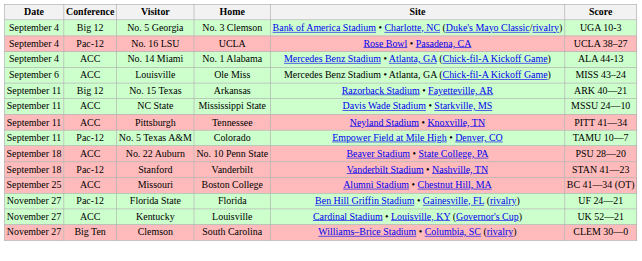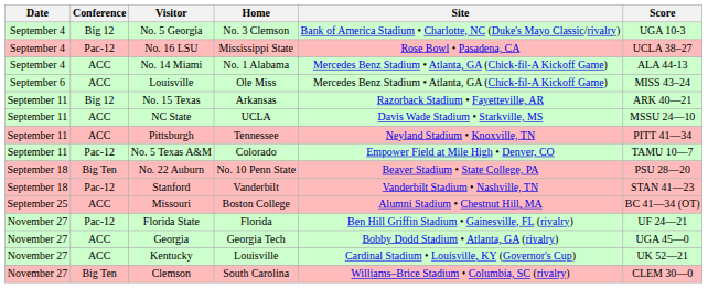 <table class="wikitable" style="text-align:center">
 <tr>
 <th>Date</th>
 <th>Conference</th>
 <th>Visitor</th>
 <th>Home</th>
 <th>Site</th>
 <th>Score</th>
 </tr>
 <tr style="background:#ccffcc;">
 <td>September 4</td>
 <td>Big 12</td>
 <td>No. 5 Georgia</td>
 <td>No. 3 Clemson</td>
 <td><a href='#'>Bank of America Stadium</a> • <a href='#'>Charlotte, NC</a> (<a href='#'>Duke's Mayo Classic</a>/<a href='#'>rivalry</a>)</td>
 <td>UGA 10-3</td>
 </tr>
 <tr style="background:#fbb;">
 <td>September 4</td>
 <td>Pac-12</td>
 <td>No. 16 LSU</td>
-<td>UCLA</td>
+<td>Mississippi State</td>
 <td><a href='#'>Rose Bowl</a> • <a href='#'>Pasadena, CA</a></td>
 <td>UCLA 38–27</td>
 </tr>
 <tr style="background:#ccffcc;">
 <td>September 4</td>
 <td>ACC</td>
 <td>No. 14 Miami</td>
 <td>No. 1 Alabama</td>
 <td><a href='#'>Mercedes Benz Stadium</a> • <a href='#'>Atlanta, GA</a> (<a href='#'>Chick-fil-A Kickoff Game</a>)</td>
 <td>ALA 44-13</td>
 </tr>
 <tr style="background:#ccffcc;">
 <td>September 6</td>
 <td>ACC</td>
 <td>Louisville</td>
 <td>Ole Miss</td>
 <td>Mercedes Benz Stadium • Atlanta, GA (<a href='#'>Chick-fil-A Kickoff Game</a>)</td>
 <td>MISS 43–24</td>
 </tr>
 <tr style="background:#ccffcc;">
 <td>September 11</td>
 <td>Big 12</td>
 <td>No. 15 Texas</td>
 <td>Arkansas</td>
 <td><a href='#'>Razorback Stadium</a> • <a href='#'>Fayetteville, AR</a></td>
 <td>ARK 40—21</td>
 </tr>
 <tr style="background:#ccffcc;">
 <td>September 11</td>
 <td>ACC</td>
 <td>NC State</td>
-<td>Mississippi State</td>
+<td>UCLA</td>
 <td><a href='#'>Davis Wade Stadium</a> • <a href='#'>Starkville, MS</a></td>
 <td>MSSU 24—10</td>
 </tr>
 <tr style="background:#fbb;">
 <td>September 11</td>
 <td>ACC</td>
 <td>Pittsburgh</td>
 <td>Tennessee</td>
 <td><a href='#'>Neyland Stadium</a> • <a href='#'>Knoxville, TN</a></td>
 <td>PITT 41—34</td>
 </tr>
 <tr style="background:#ccffcc;">
 <td>September 11</td>
 <td>Pac-12</td>
 <td>No. 5 Texas A&M</td>
 <td>Colorado</td>
 <td><a href='#'>Empower Field at Mile High</a> • <a href='#'>Denver, CO</a></td>
 <td>TAMU 10—7</td>
 </tr>
 <tr style="background:#fbb;">
 <td>September 18</td>
-<td>ACC</td>
+<td>Big Ten</td>
 <td>No. 22 Auburn</td>
 <td>No. 10 Penn State</td>
 <td><a href='#'>Beaver Stadium</a> • <a href='#'>State College, PA</a></td>
 <td>PSU 28—20</td>
 </tr>
 <tr style="background:#fbb;">
 <td>September 18</td>
 <td>Pac-12</td>
 <td>Stanford</td>
 <td>Vanderbilt</td>
 <td><a href='#'>Vanderbilt Stadium</a> • <a href='#'>Nashville, TN</a></td>
 <td>STAN 41—23</td>
 </tr>
 <tr style="background:#fbb;">
 <td>September 25</td>
 <td>ACC</td>
 <td>Missouri</td>
 <td>Boston College</td>
 <td><a href='#'>Alumni Stadium</a> • <a href='#'>Chestnut Hill, MA</a></td>
 <td>BC 41—34 (OT)</td>
 </tr>
 <tr style="background:#ccffcc;">
 <td>November 27</td>
 <td>Pac-12</td>
 <td>Florida State</td>
 <td>Florida</td>
 <td><a href='#'>Ben Hill Griffin Stadium</a> • <a href='#'>Gainesville, FL</a> (<a href='#'>rivalry</a>)</td>
 <td>UF 24—21</td>
 </tr>
 <tr style="background:#ccffcc;">
 <td>November 27</td>
 <td>ACC</td>
+<td>Georgia</td>
+<td>Georgia Tech</td>
+<td><a href='#'>Bobby Dodd Stadium</a> • <a href='#'>Atlanta, GA</a> (<a href='#'>rivalry</a>)</td>
+<td>UGA 45—0</td>
+</tr>
+<tr style="background:#ccffcc;">
+<td>November 27</td>
+<td>ACC</td>
 <td>Kentucky</td>
 <td>Louisville</td>
 <td><a href='#'>Cardinal Stadium</a> • <a href='#'>Louisville, KY</a> (<a href='#'>Governor's Cup</a>)</td>
 <td>UK 52—21</td>
 </tr>
 <tr style="background:#fbb;">
 <td>November 27</td>
 <td>Big Ten</td>
 <td>Clemson</td>
 <td>South Carolina</td>
 <td><a href='#'>Williams–Brice Stadium</a> • <a href='#'>Columbia, SC</a> (<a href='#'>rivalry</a>)</td>
 <td>CLEM 30—0</td>
 </tr>
 </table>
